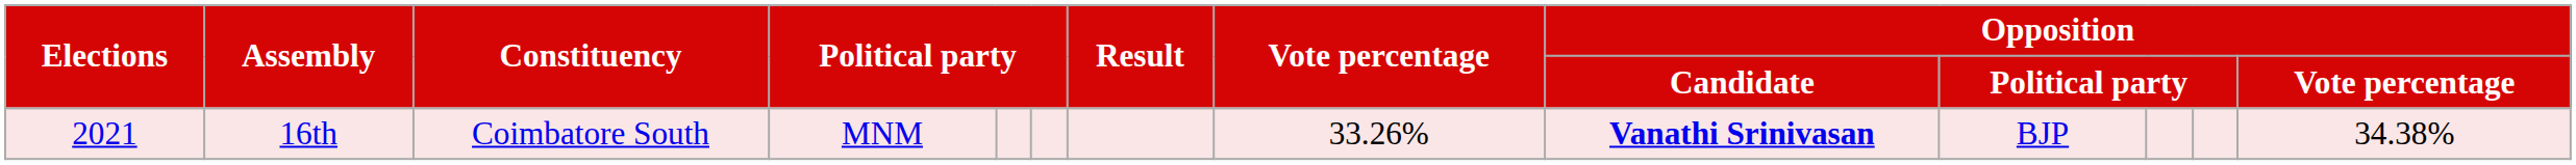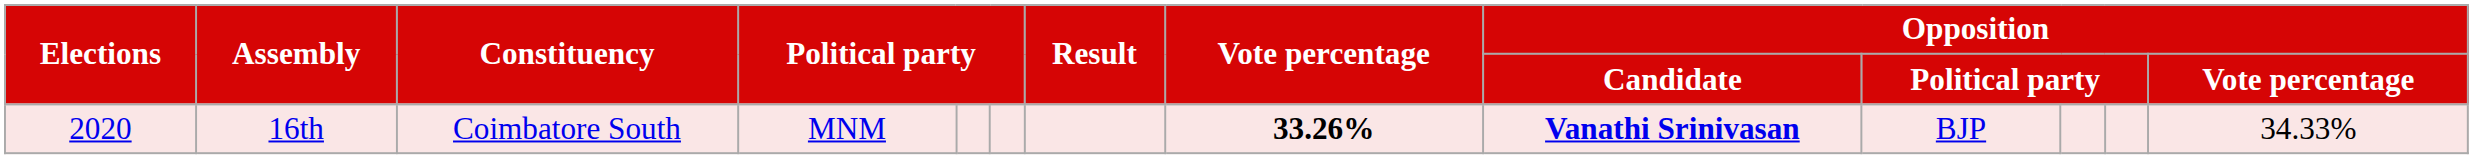 <table class="wikitable sortable" style="width:100%;background:#FAE6E6;text-align:center">
 <tr>
 <th style="background-color:#D60505;color:white"rowspan=2>Elections</th>
 <th style="background-color:#D60505;color:white"rowspan=2>Assembly</th>
 <th style="background-color:#D60505;color:white"rowspan=2>Constituency</th>
 <th style="background-color:#D60505;color:white"colspan=3 rowspan=2>Political party</th>
 <th style="background-color:#D60505;color:white"rowspan=2>Result</th>
 <th style="background-color:#D60505;color:white"rowspan=2>Vote percentage</th>
 <th style="background-color:#D60505;color:white"colspan=5>Opposition</th>
 </tr>
 <tr>
 <th style="background-color:#D60505;color:white">Candidate</th>
 <th style="background-color:#D60505;color:white"colspan=3>Political party</th>
 <th style="background-color:#D60505;color:white">Vote percentage</th>
 </tr>
 <tr>
-<td><a href='#'>2021</a></td>
+<td><a href='#'>2020</a></td>
 <td><a href='#'>16th</a></td>
 <td><a href='#'>Coimbatore South</a></td>
 <td><a href='#'>MNM</a></td>
 <td></td>
 <td></td>
 <td></td>
-<td>33.26%</td>
+<td><strong>33.26%</strong></td>
 <td><strong><a href='#'>Vanathi Srinivasan</a></strong></td>
 <td><a href='#'>BJP</a></td>
 <td></td>
 <td></td>
-<td>34.38%</td>
+<td>34.33%</td>
 </tr>
 </table>
